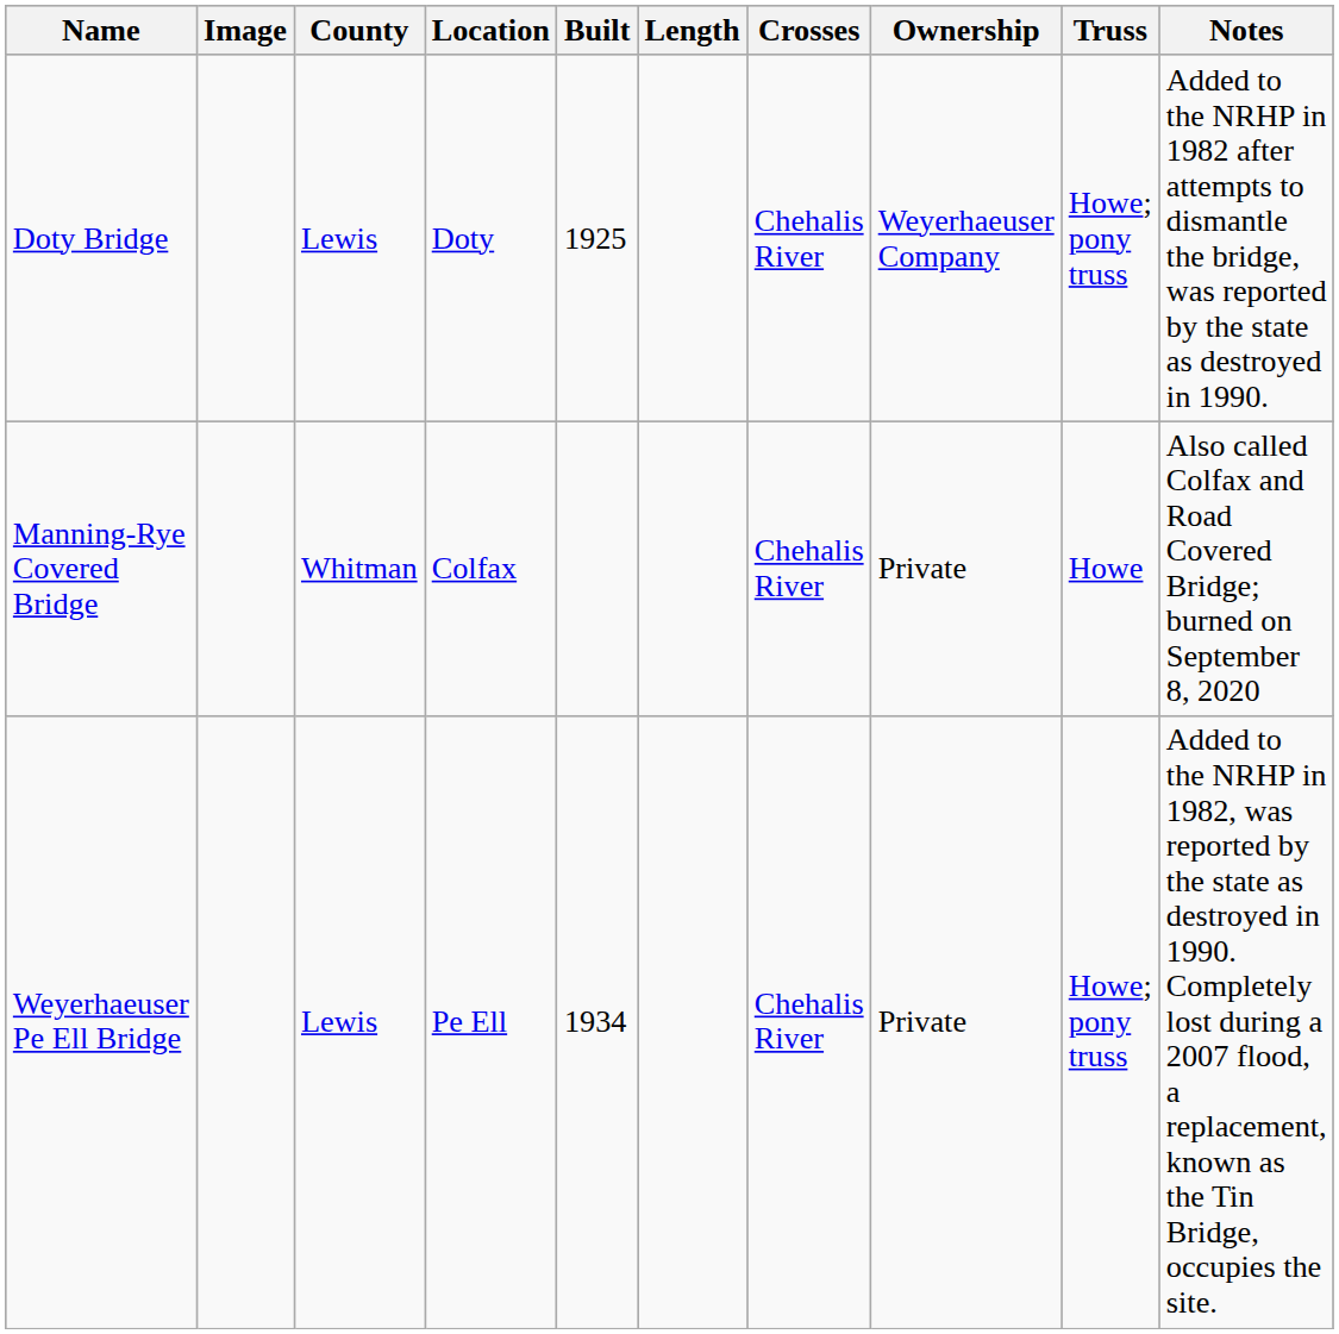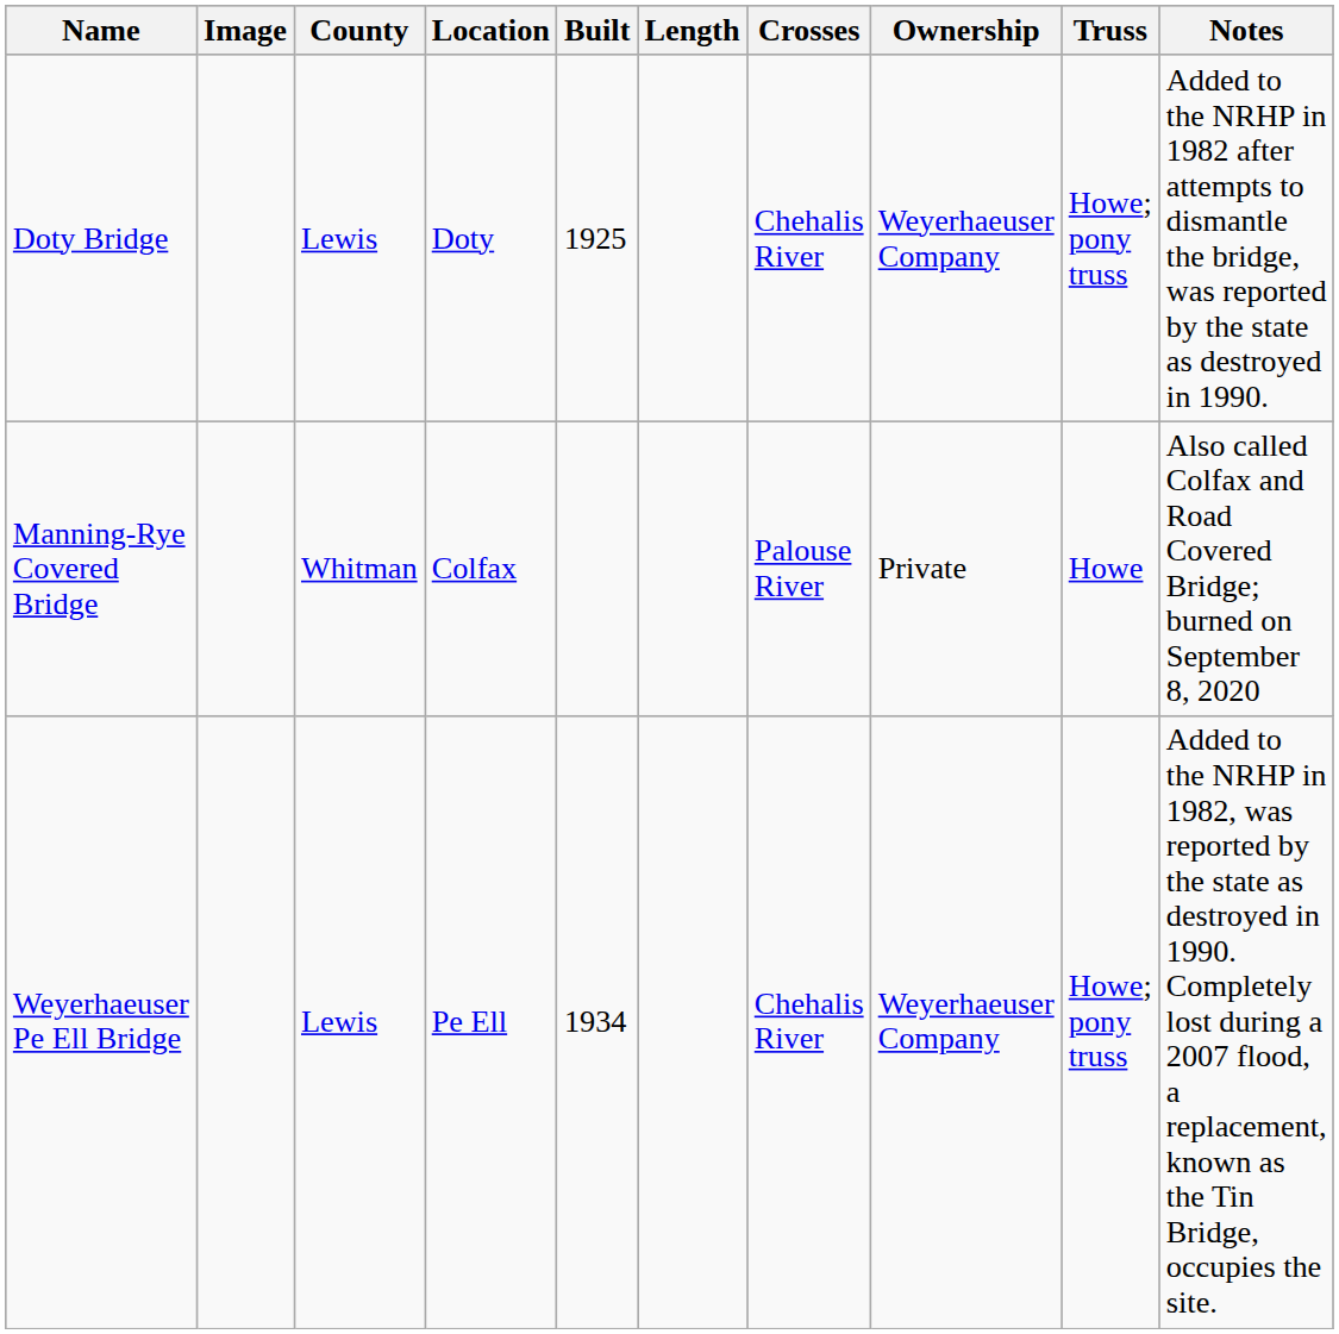 <table class="wikitable sortable">
 <tr>
 <th>Name</th>
 <th class=unsortable>Image</th>
 <th>County</th>
 <th>Location</th>
 <th>Built</th>
 <th>Length</th>
 <th>Crosses</th>
 <th>Ownership</th>
 <th>Truss</th>
 <th>Notes</th>
 </tr>
 <tr>
 <td><a href='#'>Doty Bridge</a></td>
 <td></td>
 <td><a href='#'>Lewis</a></td>
 <td><a href='#'>Doty</a></td>
 <td>1925</td>
 <td></td>
 <td><a href='#'>Chehalis River</a></td>
 <td><a href='#'>Weyerhaeuser Company</a></td>
 <td><a href='#'>Howe</a>; <a href='#'>pony truss</a></td>
 <td>Added to the NRHP in 1982 after attempts to dismantle the bridge, was reported by the state as destroyed in 1990.</td>
 </tr>
 <tr>
 <td><a href='#'>Manning-Rye Covered Bridge</a></td>
 <td></td>
 <td><a href='#'>Whitman</a></td>
 <td><a href='#'>Colfax</a><br><small></small></td>
 <td></td>
 <td></td>
-<td><a href='#'>Chehalis River</a></td>
+<td><a href='#'>Palouse River</a></td>
 <td>Private</td>
 <td><a href='#'>Howe</a></td>
 <td>Also called Colfax and Road Covered Bridge; burned on September 8, 2020</td>
 </tr>
 <tr>
 <td><a href='#'>Weyerhaeuser Pe Ell Bridge</a></td>
 <td></td>
 <td><a href='#'>Lewis</a></td>
 <td><a href='#'>Pe Ell</a></td>
 <td>1934</td>
 <td></td>
 <td><a href='#'>Chehalis River</a></td>
-<td>Private</td>
+<td><a href='#'>Weyerhaeuser Company</a></td>
 <td><a href='#'>Howe</a>; <a href='#'>pony truss</a></td>
 <td>Added to the NRHP in 1982, was reported by the state as destroyed in 1990. Completely lost during a 2007 flood, a replacement, known as the Tin Bridge, occupies the site.</td>
 </tr>
 </table>
